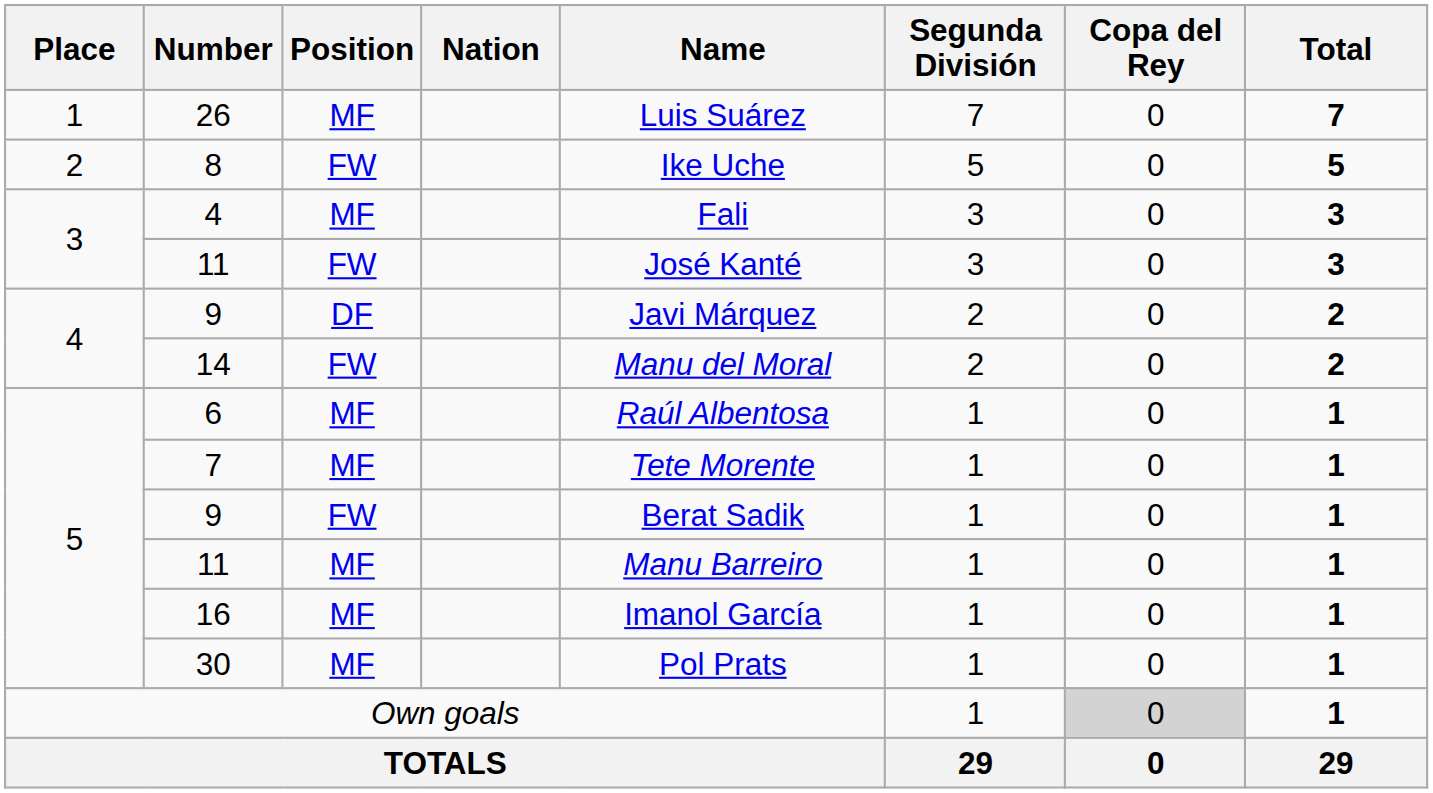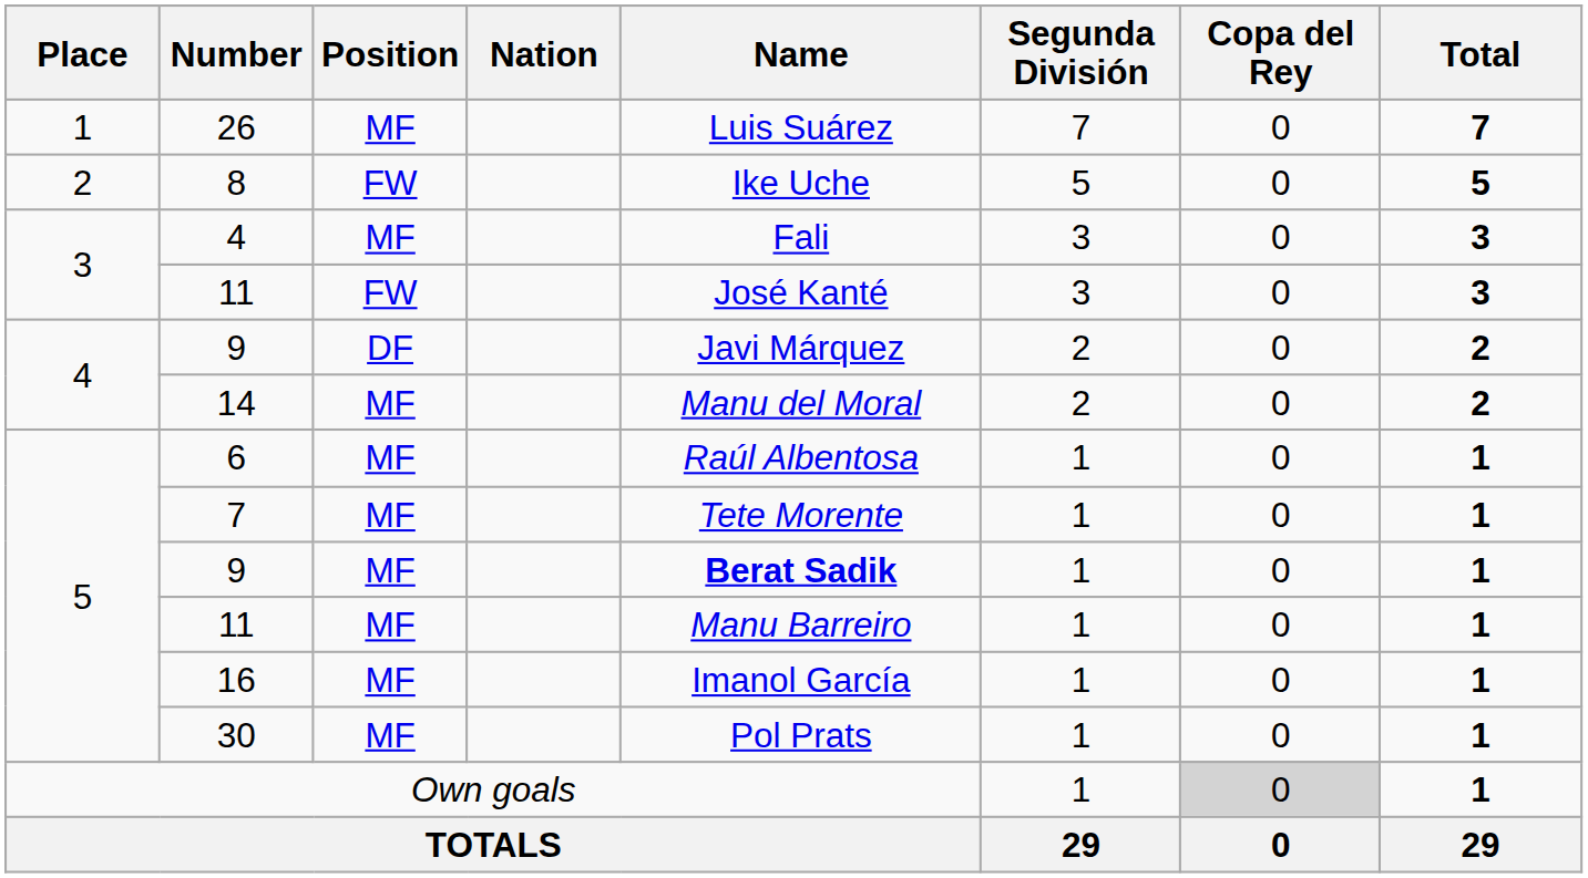 <table class="wikitable" style="font-size: 95%; text-align: center;">
 <tr>
 <th width=60>Place</th>
 <th width=60>Number</th>
 <th width=60>Position</th>
 <th width=60>Nation</th>
 <th width=150>Name</th>
 <th width=80>Segunda División</th>
 <th width=80>Copa del Rey</th>
 <th width=80>Total</th>
 </tr>
 <tr>
 <td>1</td>
 <td>26</td>
 <td><a href='#'>MF</a></td>
 <td></td>
 <td><a href='#'>Luis Suárez</a></td>
 <td>7</td>
 <td>0</td>
 <td><strong>7</strong></td>
 </tr>
 <tr>
 <td>2</td>
 <td>8</td>
 <td><a href='#'>FW</a></td>
 <td></td>
 <td><a href='#'>Ike Uche</a></td>
 <td>5</td>
 <td>0</td>
 <td><strong>5</strong></td>
 </tr>
 <tr>
 <td rowspan="2">3</td>
 <td>4</td>
 <td><a href='#'>MF</a></td>
 <td></td>
 <td><a href='#'>Fali</a></td>
 <td>3</td>
 <td>0</td>
 <td><strong>3</strong></td>
 </tr>
 <tr>
 <td>11</td>
 <td><a href='#'>FW</a></td>
 <td></td>
 <td><a href='#'>José Kanté</a></td>
 <td>3</td>
 <td>0</td>
 <td><strong>3</strong></td>
 </tr>
 <tr>
 <td rowspan="2">4</td>
 <td>9</td>
 <td><a href='#'>DF</a></td>
 <td></td>
 <td><a href='#'>Javi Márquez</a></td>
 <td>2</td>
 <td>0</td>
 <td><strong>2</strong></td>
 </tr>
 <tr>
 <td>14</td>
-<td><a href='#'>FW</a></td>
+<td><a href='#'>MF</a></td>
 <td></td>
 <td><em><a href='#'>Manu del Moral</a></em></td>
 <td>2</td>
 <td>0</td>
 <td><strong>2</strong></td>
 </tr>
 <tr>
 <td rowspan="6">5</td>
 <td>6</td>
 <td><a href='#'>MF</a></td>
 <td></td>
 <td><em><a href='#'>Raúl Albentosa</a></em></td>
 <td>1</td>
 <td>0</td>
 <td><strong>1</strong></td>
 </tr>
 <tr>
 <td>7</td>
 <td><a href='#'>MF</a></td>
 <td></td>
 <td><em><a href='#'>Tete Morente</a></em></td>
 <td>1</td>
 <td>0</td>
 <td><strong>1</strong></td>
 </tr>
 <tr>
 <td>9</td>
-<td><a href='#'>FW</a></td>
+<td><a href='#'>MF</a></td>
 <td></td>
-<td><a href='#'>Berat Sadik</a></td>
+<td><strong><a href='#'>Berat Sadik</a></strong></td>
 <td>1</td>
 <td>0</td>
 <td><strong>1</strong></td>
 </tr>
 <tr>
 <td>11</td>
 <td><a href='#'>MF</a></td>
 <td></td>
 <td><em><a href='#'>Manu Barreiro</a></em></td>
 <td>1</td>
 <td>0</td>
 <td><strong>1</strong></td>
 </tr>
 <tr>
 <td>16</td>
 <td><a href='#'>MF</a></td>
 <td></td>
 <td><a href='#'>Imanol García</a></td>
 <td>1</td>
 <td>0</td>
 <td><strong>1</strong></td>
 </tr>
 <tr>
 <td>30</td>
 <td><a href='#'>MF</a></td>
 <td></td>
 <td><a href='#'>Pol Prats</a></td>
 <td>1</td>
 <td>0</td>
 <td><strong>1</strong></td>
 </tr>
 <tr>
 <td colspan="5" align="center"><em>Own goals</em></td>
 <td>1</td>
 <td style="background: lightgrey;">0</td>
 <td><strong>1</strong></td>
 </tr>
 <tr>
 <th colspan="5">TOTALS</th>
 <th>29</th>
 <th>0</th>
 <th>29</th>
 </tr>
 </table>
